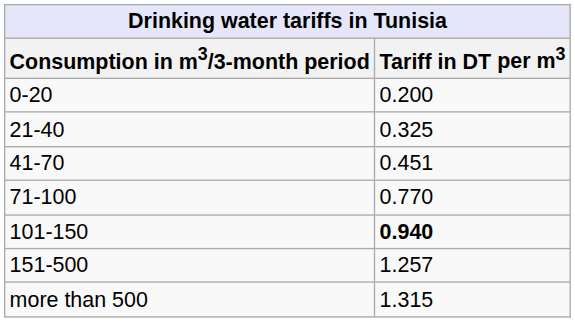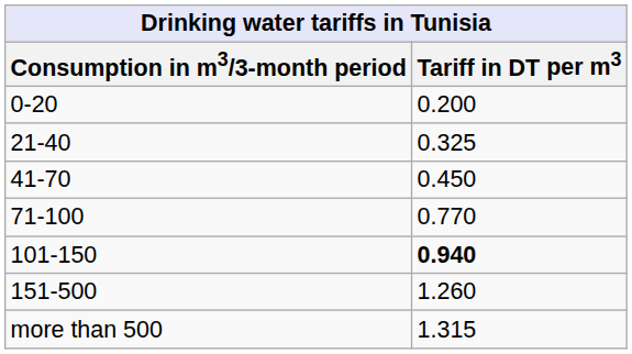 <table class="wikitable">
 <tr>
 <th style="background:#E6E6FA" colspan=2>Drinking water tariffs in Tunisia</th>
 </tr>
 <tr>
 <th>Consumption in m<sup>3</sup>/3-month period<br></th>
 <th>Tariff in DT <strong>per m<sup>3</sup></strong><br></th>
 </tr>
 <tr>
 <td>0-20</td>
 <td>0.200</td>
 </tr>
 <tr>
 <td>21-40</td>
 <td>0.325</td>
 </tr>
 <tr>
 <td>41-70</td>
-<td>0.451</td>
+<td>0.450</td>
 </tr>
 <tr>
 <td>71-100</td>
 <td>0.770</td>
 </tr>
 <tr>
 <td>101-150</td>
 <td><strong>0.940</strong></td>
 </tr>
 <tr>
 <td>151-500</td>
-<td>1.257</td>
+<td>1.260</td>
 </tr>
 <tr>
 <td>more than 500</td>
 <td>1.315</td>
 </tr>
 </table>
